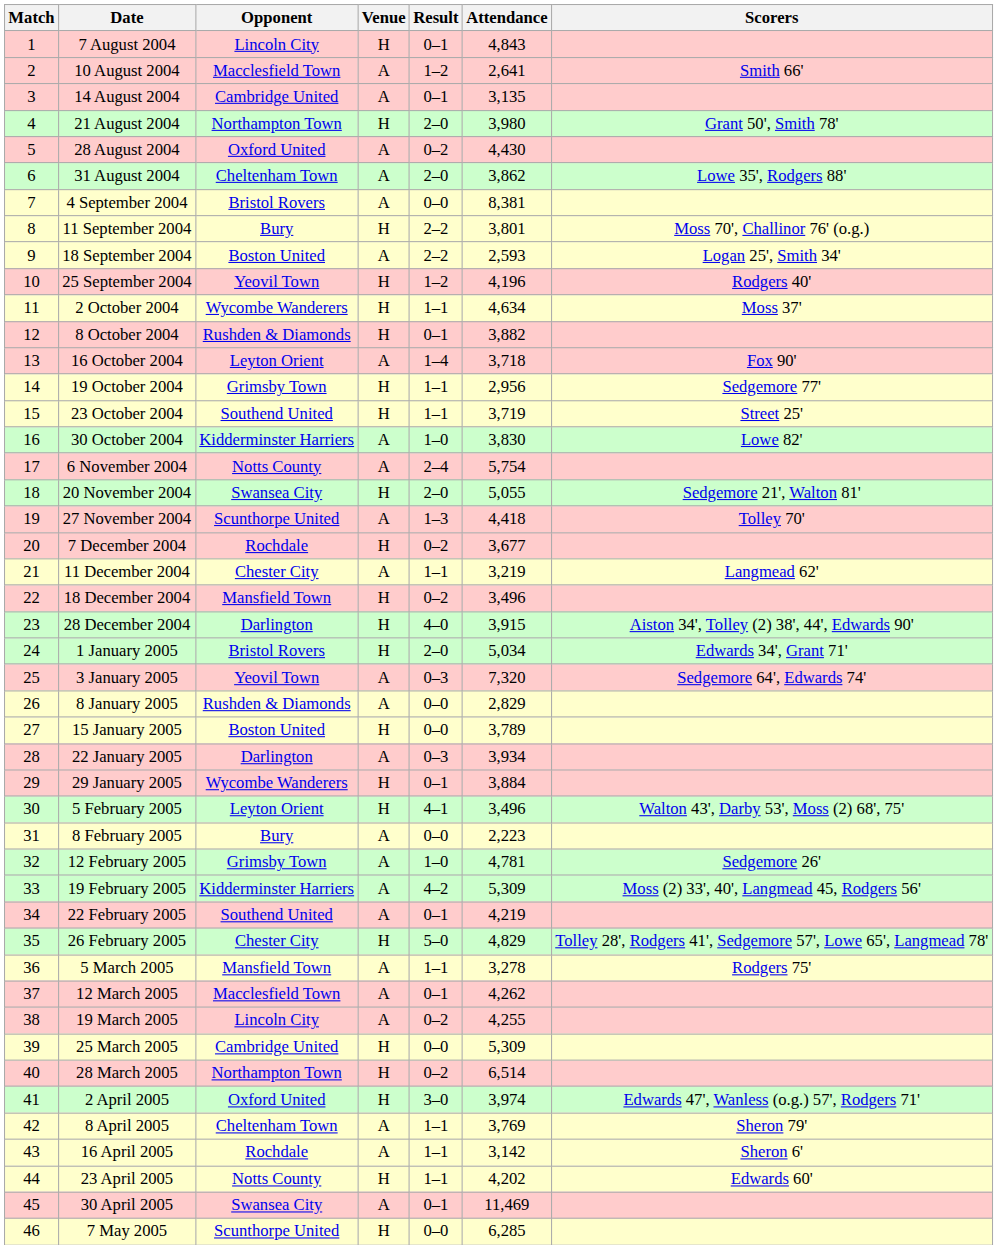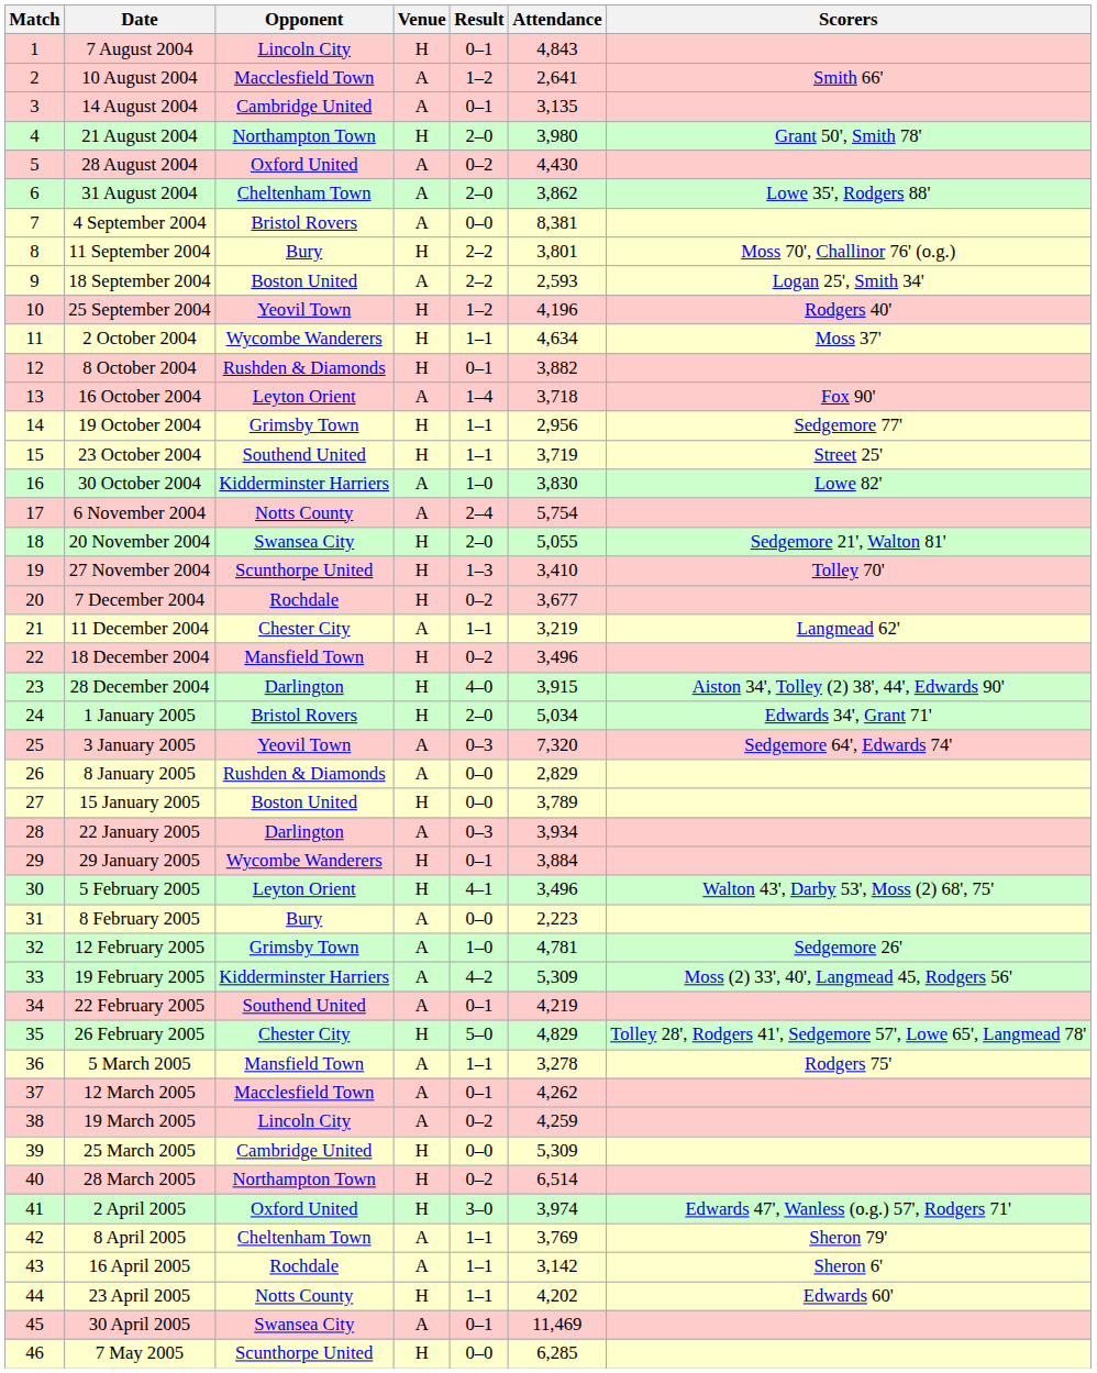 <table class="wikitable" style="font-size:100%; text-align:center">
 <tr>
 <th>Match</th>
 <th>Date</th>
 <th>Opponent</th>
 <th>Venue</th>
 <th>Result</th>
 <th>Attendance</th>
 <th>Scorers</th>
 </tr>
 <tr style="background-color: #FFCCCC;">
 <td>1</td>
 <td>7 August 2004</td>
 <td><a href='#'>Lincoln City</a></td>
 <td>H</td>
 <td>0–1</td>
 <td>4,843</td>
 <td></td>
 </tr>
 <tr style="background-color: #FFCCCC;">
 <td>2</td>
 <td>10 August 2004</td>
 <td><a href='#'>Macclesfield Town</a></td>
 <td>A</td>
 <td>1–2</td>
 <td>2,641</td>
 <td><a href='#'>Smith</a> 66'</td>
 </tr>
 <tr style="background-color: #FFCCCC;">
 <td>3</td>
 <td>14 August 2004</td>
 <td><a href='#'>Cambridge United</a></td>
 <td>A</td>
 <td>0–1</td>
 <td>3,135</td>
 <td></td>
 </tr>
 <tr style="background-color: #CCFFCC;">
 <td>4</td>
 <td>21 August 2004</td>
 <td><a href='#'>Northampton Town</a></td>
 <td>H</td>
 <td>2–0</td>
 <td>3,980</td>
 <td><a href='#'>Grant</a> 50', <a href='#'>Smith</a> 78'</td>
 </tr>
 <tr style="background-color: #FFCCCC;">
 <td>5</td>
 <td>28 August 2004</td>
 <td><a href='#'>Oxford United</a></td>
 <td>A</td>
 <td>0–2</td>
 <td>4,430</td>
 <td></td>
 </tr>
 <tr style="background-color: #CCFFCC;">
 <td>6</td>
 <td>31 August 2004</td>
 <td><a href='#'>Cheltenham Town</a></td>
 <td>A</td>
 <td>2–0</td>
 <td>3,862</td>
 <td><a href='#'>Lowe</a> 35', <a href='#'>Rodgers</a> 88'</td>
 </tr>
 <tr style="background-color: #FFFFCC;">
 <td>7</td>
 <td>4 September 2004</td>
 <td><a href='#'>Bristol Rovers</a></td>
 <td>A</td>
 <td>0–0</td>
 <td>8,381</td>
 <td></td>
 </tr>
 <tr style="background-color: #FFFFCC;">
 <td>8</td>
 <td>11 September 2004</td>
 <td><a href='#'>Bury</a></td>
 <td>H</td>
 <td>2–2</td>
 <td>3,801</td>
 <td><a href='#'>Moss</a> 70', <a href='#'>Challinor</a> 76' (o.g.)</td>
 </tr>
 <tr style="background-color: #FFFFCC;">
 <td>9</td>
 <td>18 September 2004</td>
 <td><a href='#'>Boston United</a></td>
 <td>A</td>
 <td>2–2</td>
 <td>2,593</td>
 <td><a href='#'>Logan</a> 25', <a href='#'>Smith</a> 34'</td>
 </tr>
 <tr style="background-color: #FFCCCC;">
 <td>10</td>
 <td>25 September 2004</td>
 <td><a href='#'>Yeovil Town</a></td>
 <td>H</td>
 <td>1–2</td>
 <td>4,196</td>
 <td><a href='#'>Rodgers</a> 40'</td>
 </tr>
 <tr style="background-color: #FFFFCC;">
 <td>11</td>
 <td>2 October 2004</td>
 <td><a href='#'>Wycombe Wanderers</a></td>
 <td>H</td>
 <td>1–1</td>
 <td>4,634</td>
 <td><a href='#'>Moss</a> 37'</td>
 </tr>
 <tr style="background-color: #FFCCCC;">
 <td>12</td>
 <td>8 October 2004</td>
 <td><a href='#'>Rushden & Diamonds</a></td>
 <td>H</td>
 <td>0–1</td>
 <td>3,882</td>
 <td></td>
 </tr>
 <tr style="background-color: #FFCCCC;">
 <td>13</td>
 <td>16 October 2004</td>
 <td><a href='#'>Leyton Orient</a></td>
 <td>A</td>
 <td>1–4</td>
 <td>3,718</td>
 <td><a href='#'>Fox</a> 90'</td>
 </tr>
 <tr style="background-color: #FFFFCC;">
 <td>14</td>
 <td>19 October 2004</td>
 <td><a href='#'>Grimsby Town</a></td>
 <td>H</td>
 <td>1–1</td>
 <td>2,956</td>
 <td><a href='#'>Sedgemore</a> 77'</td>
 </tr>
 <tr style="background-color: #FFFFCC;">
 <td>15</td>
 <td>23 October 2004</td>
 <td><a href='#'>Southend United</a></td>
 <td>H</td>
 <td>1–1</td>
 <td>3,719</td>
 <td><a href='#'>Street</a> 25'</td>
 </tr>
 <tr style="background-color: #CCFFCC;">
 <td>16</td>
 <td>30 October 2004</td>
 <td><a href='#'>Kidderminster Harriers</a></td>
 <td>A</td>
 <td>1–0</td>
 <td>3,830</td>
 <td><a href='#'>Lowe</a> 82'</td>
 </tr>
 <tr style="background-color: #FFCCCC;">
 <td>17</td>
 <td>6 November 2004</td>
 <td><a href='#'>Notts County</a></td>
 <td>A</td>
 <td>2–4</td>
 <td>5,754</td>
 <td></td>
 </tr>
 <tr style="background-color: #CCFFCC;">
 <td>18</td>
 <td>20 November 2004</td>
 <td><a href='#'>Swansea City</a></td>
 <td>H</td>
 <td>2–0</td>
 <td>5,055</td>
 <td><a href='#'>Sedgemore</a> 21', <a href='#'>Walton</a> 81'</td>
 </tr>
 <tr style="background-color: #FFCCCC;">
 <td>19</td>
 <td>27 November 2004</td>
 <td><a href='#'>Scunthorpe United</a></td>
-<td>A</td>
+<td>H</td>
 <td>1–3</td>
-<td>4,418</td>
+<td>3,410</td>
 <td><a href='#'>Tolley</a> 70'</td>
 </tr>
 <tr style="background-color: #FFCCCC;">
 <td>20</td>
 <td>7 December 2004</td>
 <td><a href='#'>Rochdale</a></td>
 <td>H</td>
 <td>0–2</td>
 <td>3,677</td>
 <td></td>
 </tr>
 <tr style="background-color: #FFFFCC;">
 <td>21</td>
 <td>11 December 2004</td>
 <td><a href='#'>Chester City</a></td>
 <td>A</td>
 <td>1–1</td>
 <td>3,219</td>
 <td><a href='#'>Langmead</a> 62'</td>
 </tr>
 <tr style="background-color: #FFCCCC;">
 <td>22</td>
 <td>18 December 2004</td>
 <td><a href='#'>Mansfield Town</a></td>
 <td>H</td>
 <td>0–2</td>
 <td>3,496</td>
 <td></td>
 </tr>
 <tr style="background-color: #CCFFCC;">
 <td>23</td>
 <td>28 December 2004</td>
 <td><a href='#'>Darlington</a></td>
 <td>H</td>
 <td>4–0</td>
 <td>3,915</td>
 <td><a href='#'>Aiston</a> 34', <a href='#'>Tolley</a> (2) 38', 44', <a href='#'>Edwards</a> 90'</td>
 </tr>
 <tr style="background-color: #CCFFCC;">
 <td>24</td>
 <td>1 January 2005</td>
 <td><a href='#'>Bristol Rovers</a></td>
 <td>H</td>
 <td>2–0</td>
 <td>5,034</td>
 <td><a href='#'>Edwards</a> 34', <a href='#'>Grant</a> 71'</td>
 </tr>
 <tr style="background-color: #FFCCCC;">
 <td>25</td>
 <td>3 January 2005</td>
 <td><a href='#'>Yeovil Town</a></td>
 <td>A</td>
 <td>0–3</td>
 <td>7,320</td>
 <td><a href='#'>Sedgemore</a> 64', <a href='#'>Edwards</a> 74'</td>
 </tr>
 <tr style="background-color: #FFFFCC;">
 <td>26</td>
 <td>8 January 2005</td>
 <td><a href='#'>Rushden & Diamonds</a></td>
 <td>A</td>
 <td>0–0</td>
 <td>2,829</td>
 <td></td>
 </tr>
 <tr style="background-color: #FFFFCC;">
 <td>27</td>
 <td>15 January 2005</td>
 <td><a href='#'>Boston United</a></td>
 <td>H</td>
 <td>0–0</td>
 <td>3,789</td>
 <td></td>
 </tr>
 <tr style="background-color: #FFCCCC;">
 <td>28</td>
 <td>22 January 2005</td>
 <td><a href='#'>Darlington</a></td>
 <td>A</td>
 <td>0–3</td>
 <td>3,934</td>
 <td></td>
 </tr>
 <tr style="background-color: #FFCCCC;">
 <td>29</td>
 <td>29 January 2005</td>
 <td><a href='#'>Wycombe Wanderers</a></td>
 <td>H</td>
 <td>0–1</td>
 <td>3,884</td>
 <td></td>
 </tr>
 <tr style="background-color: #CCFFCC;">
 <td>30</td>
 <td>5 February 2005</td>
 <td><a href='#'>Leyton Orient</a></td>
 <td>H</td>
 <td>4–1</td>
 <td>3,496</td>
 <td><a href='#'>Walton</a> 43', <a href='#'>Darby</a> 53', <a href='#'>Moss</a> (2) 68', 75'</td>
 </tr>
 <tr style="background-color: #FFFFCC;">
 <td>31</td>
 <td>8 February 2005</td>
 <td><a href='#'>Bury</a></td>
 <td>A</td>
 <td>0–0</td>
 <td>2,223</td>
 <td></td>
 </tr>
 <tr style="background-color: #CCFFCC;">
 <td>32</td>
 <td>12 February 2005</td>
 <td><a href='#'>Grimsby Town</a></td>
 <td>A</td>
 <td>1–0</td>
 <td>4,781</td>
 <td><a href='#'>Sedgemore</a> 26'</td>
 </tr>
 <tr style="background-color: #CCFFCC;">
 <td>33</td>
 <td>19 February 2005</td>
 <td><a href='#'>Kidderminster Harriers</a></td>
 <td>A</td>
 <td>4–2</td>
 <td>5,309</td>
 <td><a href='#'>Moss</a> (2) 33', 40', <a href='#'>Langmead</a> 45, <a href='#'>Rodgers</a> 56'</td>
 </tr>
 <tr style="background-color: #FFCCCC;">
 <td>34</td>
 <td>22 February 2005</td>
 <td><a href='#'>Southend United</a></td>
 <td>A</td>
 <td>0–1</td>
 <td>4,219</td>
 <td></td>
 </tr>
 <tr style="background-color: #CCFFCC;">
 <td>35</td>
 <td>26 February 2005</td>
 <td><a href='#'>Chester City</a></td>
 <td>H</td>
 <td>5–0</td>
 <td>4,829</td>
 <td><a href='#'>Tolley</a> 28', <a href='#'>Rodgers</a> 41', <a href='#'>Sedgemore</a> 57', <a href='#'>Lowe</a> 65', <a href='#'>Langmead</a> 78'</td>
 </tr>
 <tr style="background-color: #FFFFCC;">
 <td>36</td>
 <td>5 March 2005</td>
 <td><a href='#'>Mansfield Town</a></td>
 <td>A</td>
 <td>1–1</td>
 <td>3,278</td>
 <td><a href='#'>Rodgers</a> 75'</td>
 </tr>
 <tr style="background-color: #FFCCCC;">
 <td>37</td>
 <td>12 March 2005</td>
 <td><a href='#'>Macclesfield Town</a></td>
 <td>A</td>
 <td>0–1</td>
 <td>4,262</td>
 <td></td>
 </tr>
 <tr style="background-color: #FFCCCC;">
 <td>38</td>
 <td>19 March 2005</td>
 <td><a href='#'>Lincoln City</a></td>
 <td>A</td>
 <td>0–2</td>
-<td>4,255</td>
+<td>4,259</td>
 <td></td>
 </tr>
 <tr style="background-color: #FFFFCC;">
 <td>39</td>
 <td>25 March 2005</td>
 <td><a href='#'>Cambridge United</a></td>
 <td>H</td>
 <td>0–0</td>
 <td>5,309</td>
 <td></td>
 </tr>
 <tr style="background-color: #FFCCCC;">
 <td>40</td>
 <td>28 March 2005</td>
 <td><a href='#'>Northampton Town</a></td>
 <td>H</td>
 <td>0–2</td>
 <td>6,514</td>
 <td></td>
 </tr>
 <tr style="background-color: #CCFFCC;">
 <td>41</td>
 <td>2 April 2005</td>
 <td><a href='#'>Oxford United</a></td>
 <td>H</td>
 <td>3–0</td>
 <td>3,974</td>
 <td><a href='#'>Edwards</a> 47', <a href='#'>Wanless</a> (o.g.) 57', <a href='#'>Rodgers</a> 71'</td>
 </tr>
 <tr style="background-color: #FFFFCC;">
 <td>42</td>
 <td>8 April 2005</td>
 <td><a href='#'>Cheltenham Town</a></td>
 <td>A</td>
 <td>1–1</td>
 <td>3,769</td>
 <td><a href='#'>Sheron</a> 79'</td>
 </tr>
 <tr style="background-color: #FFFFCC;">
 <td>43</td>
 <td>16 April 2005</td>
 <td><a href='#'>Rochdale</a></td>
 <td>A</td>
 <td>1–1</td>
 <td>3,142</td>
 <td><a href='#'>Sheron</a> 6'</td>
 </tr>
 <tr style="background-color: #FFFFCC;">
 <td>44</td>
 <td>23 April 2005</td>
 <td><a href='#'>Notts County</a></td>
 <td>H</td>
 <td>1–1</td>
 <td>4,202</td>
 <td><a href='#'>Edwards</a> 60'</td>
 </tr>
 <tr style="background-color: #FFCCCC;">
 <td>45</td>
 <td>30 April 2005</td>
 <td><a href='#'>Swansea City</a></td>
 <td>A</td>
 <td>0–1</td>
 <td>11,469</td>
 <td></td>
 </tr>
 <tr style="background-color: #FFFFCC;">
 <td>46</td>
 <td>7 May 2005</td>
 <td><a href='#'>Scunthorpe United</a></td>
 <td>H</td>
 <td>0–0</td>
 <td>6,285</td>
 <td></td>
 </tr>
 </table>
